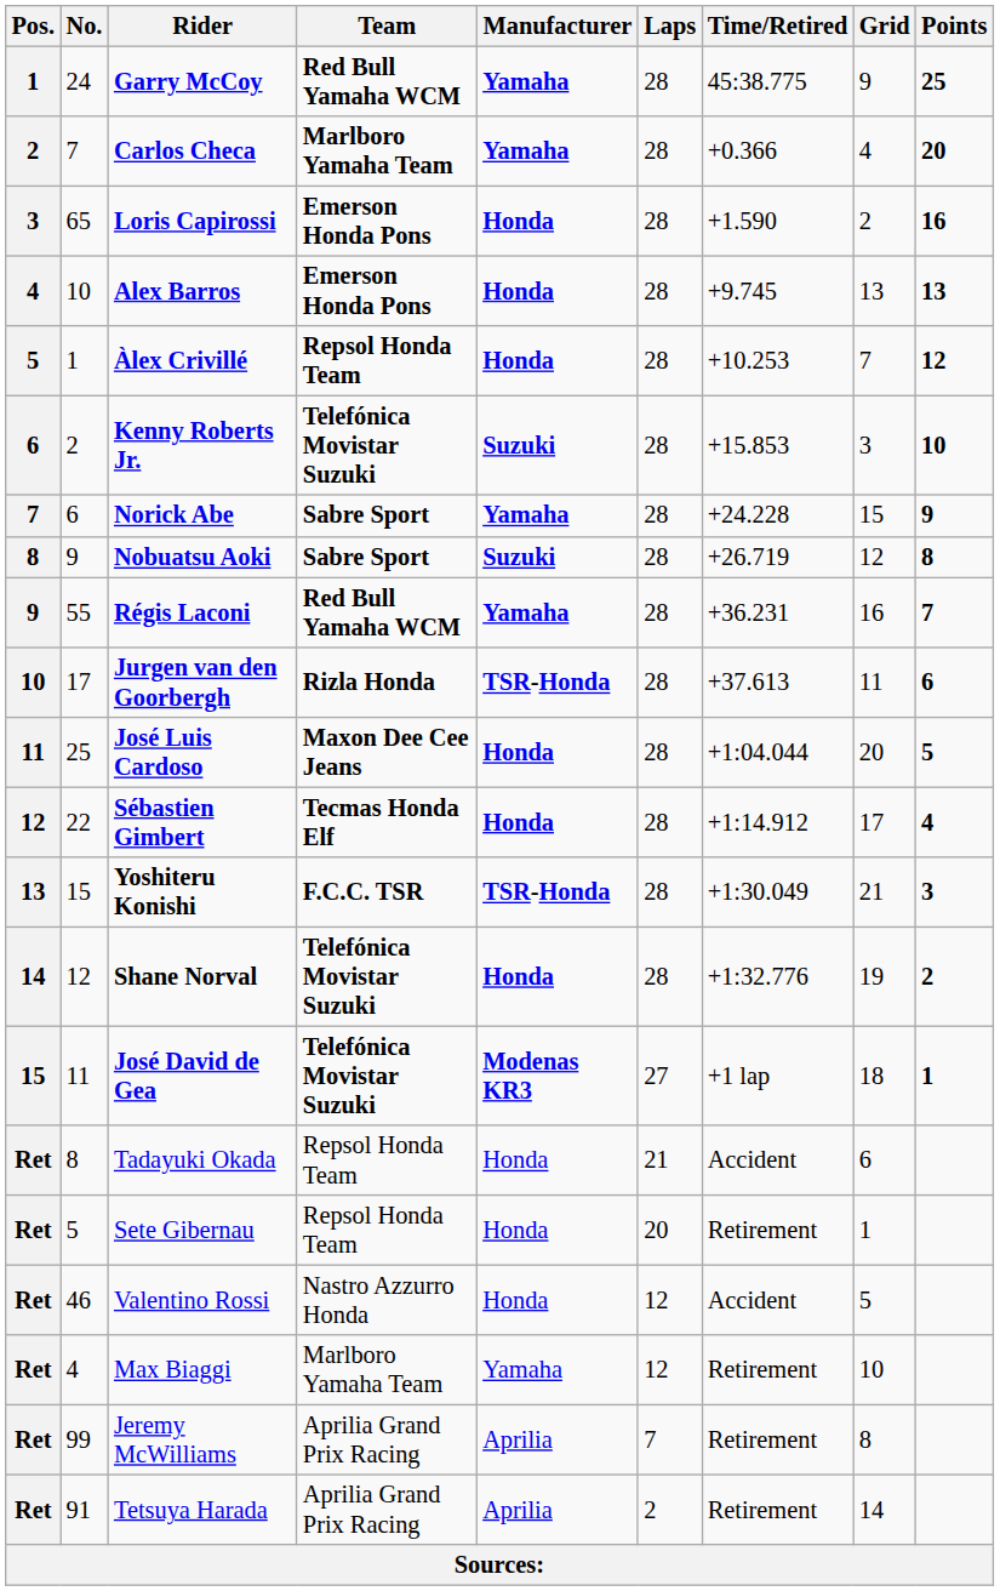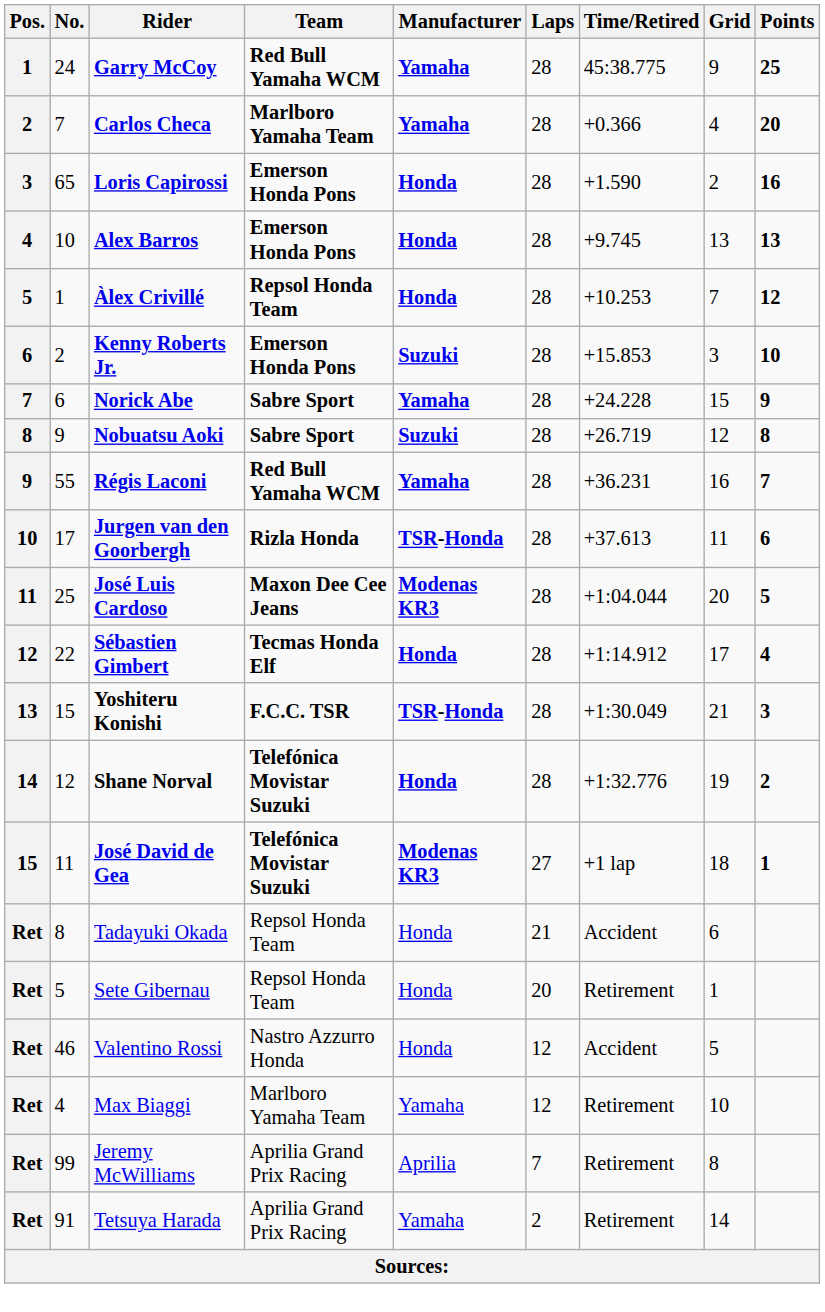 <table class="wikitable" style="font-size: 95%;">
 <tr>
 <th>Pos.</th>
 <th>No.</th>
 <th>Rider</th>
 <th>Team</th>
 <th>Manufacturer</th>
 <th>Laps</th>
 <th>Time/Retired</th>
 <th>Grid</th>
 <th>Points</th>
 </tr>
 <tr>
 <th>1</th>
 <td>24</td>
 <td> <strong><a href='#'>Garry McCoy</a></strong></td>
 <td><strong>Red Bull Yamaha WCM</strong></td>
 <td><strong><a href='#'>Yamaha</a></strong></td>
 <td>28</td>
 <td>45:38.775</td>
 <td>9</td>
 <td><strong>25</strong></td>
 </tr>
 <tr>
 <th>2</th>
 <td>7</td>
 <td> <strong><a href='#'>Carlos Checa</a></strong></td>
 <td><strong>Marlboro Yamaha Team</strong></td>
 <td><strong><a href='#'>Yamaha</a></strong></td>
 <td>28</td>
 <td>+0.366</td>
 <td>4</td>
 <td><strong>20</strong></td>
 </tr>
 <tr>
 <th>3</th>
 <td>65</td>
 <td> <strong><a href='#'>Loris Capirossi</a></strong></td>
 <td><strong>Emerson Honda Pons</strong></td>
 <td><strong><a href='#'>Honda</a></strong></td>
 <td>28</td>
 <td>+1.590</td>
 <td>2</td>
 <td><strong>16</strong></td>
 </tr>
 <tr>
 <th>4</th>
 <td>10</td>
 <td> <strong><a href='#'>Alex Barros</a></strong></td>
 <td><strong>Emerson Honda Pons</strong></td>
 <td><strong><a href='#'>Honda</a></strong></td>
 <td>28</td>
 <td>+9.745</td>
 <td>13</td>
 <td><strong>13</strong></td>
 </tr>
 <tr>
 <th>5</th>
 <td>1</td>
 <td> <strong><a href='#'>Àlex Crivillé</a></strong></td>
 <td><strong>Repsol Honda Team</strong></td>
 <td><strong><a href='#'>Honda</a></strong></td>
 <td>28</td>
 <td>+10.253</td>
 <td>7</td>
 <td><strong>12</strong></td>
 </tr>
 <tr>
 <th>6</th>
 <td>2</td>
 <td> <strong><a href='#'>Kenny Roberts Jr.</a></strong></td>
-<td><strong>Telefónica Movistar Suzuki</strong></td>
+<td><strong>Emerson Honda Pons</strong></td>
 <td><strong><a href='#'>Suzuki</a></strong></td>
 <td>28</td>
 <td>+15.853</td>
 <td>3</td>
 <td><strong>10</strong></td>
 </tr>
 <tr>
 <th>7</th>
 <td>6</td>
 <td> <strong><a href='#'>Norick Abe</a></strong></td>
 <td><strong>Sabre Sport</strong></td>
 <td><strong><a href='#'>Yamaha</a></strong></td>
 <td>28</td>
 <td>+24.228</td>
 <td>15</td>
 <td><strong>9</strong></td>
 </tr>
 <tr>
 <th>8</th>
 <td>9</td>
 <td> <strong><a href='#'>Nobuatsu Aoki</a></strong></td>
 <td><strong>Sabre Sport</strong></td>
 <td><strong><a href='#'>Suzuki</a></strong></td>
 <td>28</td>
 <td>+26.719</td>
 <td>12</td>
 <td><strong>8</strong></td>
 </tr>
 <tr>
 <th>9</th>
 <td>55</td>
 <td> <strong><a href='#'>Régis Laconi</a></strong></td>
 <td><strong>Red Bull Yamaha WCM</strong></td>
 <td><strong><a href='#'>Yamaha</a></strong></td>
 <td>28</td>
 <td>+36.231</td>
 <td>16</td>
 <td><strong>7</strong></td>
 </tr>
 <tr>
 <th>10</th>
 <td>17</td>
 <td> <strong><a href='#'>Jurgen van den Goorbergh</a></strong></td>
 <td><strong>Rizla Honda</strong></td>
 <td><strong><a href='#'>TSR</a>-<a href='#'>Honda</a></strong></td>
 <td>28</td>
 <td>+37.613</td>
 <td>11</td>
 <td><strong>6</strong></td>
 </tr>
 <tr>
 <th>11</th>
 <td>25</td>
 <td> <strong><a href='#'>José Luis Cardoso</a></strong></td>
 <td><strong>Maxon Dee Cee Jeans</strong></td>
-<td><strong><a href='#'>Honda</a></strong></td>
+<td><strong><a href='#'>Modenas</a> <a href='#'>KR3</a></strong></td>
 <td>28</td>
 <td>+1:04.044</td>
 <td>20</td>
 <td><strong>5</strong></td>
 </tr>
 <tr>
 <th>12</th>
 <td>22</td>
 <td> <strong><a href='#'>Sébastien Gimbert</a></strong></td>
 <td><strong>Tecmas Honda Elf</strong></td>
 <td><strong><a href='#'>Honda</a></strong></td>
 <td>28</td>
 <td>+1:14.912</td>
 <td>17</td>
 <td><strong>4</strong></td>
 </tr>
 <tr>
 <th>13</th>
 <td>15</td>
 <td> <strong>Yoshiteru Konishi</strong></td>
 <td><strong>F.C.C. TSR</strong></td>
 <td><strong><a href='#'>TSR</a>-<a href='#'>Honda</a></strong></td>
 <td>28</td>
 <td>+1:30.049</td>
 <td>21</td>
 <td><strong>3</strong></td>
 </tr>
 <tr>
 <th>14</th>
 <td>12</td>
 <td> <strong>Shane Norval</strong></td>
 <td><strong>Telefónica Movistar Suzuki</strong></td>
 <td><strong><a href='#'>Honda</a></strong></td>
 <td>28</td>
 <td>+1:32.776</td>
 <td>19</td>
 <td><strong>2</strong></td>
 </tr>
 <tr>
 <th>15</th>
 <td>11</td>
 <td> <strong><a href='#'>José David de Gea</a></strong></td>
 <td><strong>Telefónica Movistar Suzuki</strong></td>
 <td><strong><a href='#'>Modenas</a> <a href='#'>KR3</a></strong></td>
 <td>27</td>
 <td>+1 lap</td>
 <td>18</td>
 <td><strong>1</strong></td>
 </tr>
 <tr>
 <th>Ret</th>
 <td>8</td>
 <td> <a href='#'>Tadayuki Okada</a></td>
 <td>Repsol Honda Team</td>
 <td><a href='#'>Honda</a></td>
 <td>21</td>
 <td>Accident</td>
 <td>6</td>
 <td></td>
 </tr>
 <tr>
 <th>Ret</th>
 <td>5</td>
 <td> <a href='#'>Sete Gibernau</a></td>
 <td>Repsol Honda Team</td>
 <td><a href='#'>Honda</a></td>
 <td>20</td>
 <td>Retirement</td>
 <td>1</td>
 <td></td>
 </tr>
 <tr>
 <th>Ret</th>
 <td>46</td>
 <td> <a href='#'>Valentino Rossi</a></td>
 <td>Nastro Azzurro Honda</td>
 <td><a href='#'>Honda</a></td>
 <td>12</td>
 <td>Accident</td>
 <td>5</td>
 <td></td>
 </tr>
 <tr>
 <th>Ret</th>
 <td>4</td>
 <td> <a href='#'>Max Biaggi</a></td>
 <td>Marlboro Yamaha Team</td>
 <td><a href='#'>Yamaha</a></td>
 <td>12</td>
 <td>Retirement</td>
 <td>10</td>
 <td></td>
 </tr>
 <tr>
 <th>Ret</th>
 <td>99</td>
 <td> <a href='#'>Jeremy McWilliams</a></td>
 <td>Aprilia Grand Prix Racing</td>
 <td><a href='#'>Aprilia</a></td>
 <td>7</td>
 <td>Retirement</td>
 <td>8</td>
 <td></td>
 </tr>
 <tr>
 <th>Ret</th>
 <td>91</td>
 <td> <a href='#'>Tetsuya Harada</a></td>
 <td>Aprilia Grand Prix Racing</td>
-<td><a href='#'>Aprilia</a></td>
+<td><a href='#'>Yamaha</a></td>
 <td>2</td>
 <td>Retirement</td>
 <td>14</td>
 <td></td>
 </tr>
 <tr>
 <th colspan=9>Sources: </th>
 </tr>
 </table>
